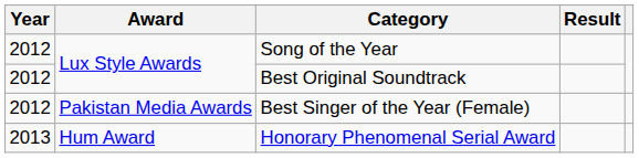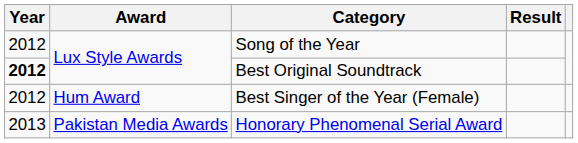 <table class="wikitable">
 <tr>
 <th>Year</th>
 <th>Award</th>
 <th>Category</th>
 <th>Result</th>
 <th></th>
 </tr>
 <tr>
 <td>2012</td>
 <td rowspan="2"><a href='#'>Lux Style Awards</a></td>
 <td>Song of the Year</td>
 <td></td>
 <td rowspan="2"></td>
 </tr>
 <tr>
-<td>2012</td>
+<td><strong>2012</strong></td>
 <td>Best Original Soundtrack</td>
 <td></td>
 </tr>
 <tr>
 <td>2012</td>
-<td><a href='#'>Pakistan Media Awards</a></td>
+<td><a href='#'>Hum Award</a></td>
 <td>Best Singer of the Year (Female)</td>
 <td></td>
 <td></td>
 </tr>
 <tr>
 <td>2013</td>
-<td><a href='#'>Hum Award</a></td>
+<td><a href='#'>Pakistan Media Awards</a></td>
 <td><a href='#'>Honorary Phenomenal Serial Award</a></td>
 <td></td>
 <td></td>
 </tr>
 </table>
